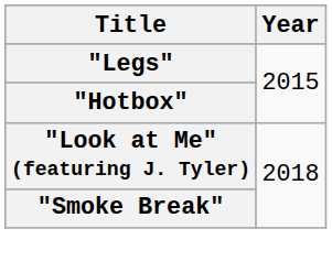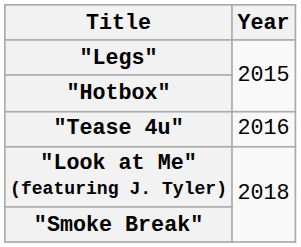 <table class="wikitable plainrowheaders" style="text-align:left;">
 <tr>
 <th scope="col" style="width:10em;">Title</th>
 <th>Year</th>
 </tr>
 <tr>
 <th scope="row">"Legs"<br></th>
 <td rowspan="2">2015</td>
 </tr>
 <tr>
 <th scope="row">"Hotbox"</th>
 </tr>
 <tr>
+<th scope="row">"Tease 4u"</th>
+<td>2016</td>
+</tr>
+<tr>
 <th scope="row">"Look at Me"<br><small>(featuring J. Tyler)</small></th>
 <td rowspan="2">2018</td>
 </tr>
 <tr>
 <th scope="row">"Smoke Break"</th>
 </tr>
 </table>
